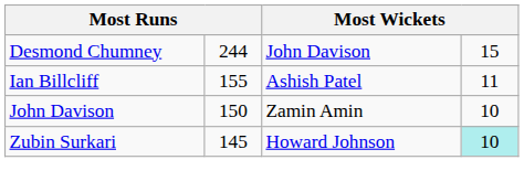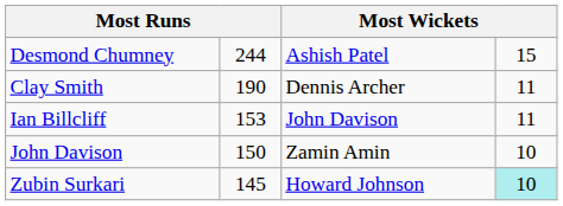 <table class="wikitable">
 <tr>
 <th colspan="2" style="text-align:center;">Most Runs</th>
 <th colspan="2" style="text-align:center;">Most Wickets</th>
 </tr>
 <tr>
 <td width=160> <a href='#'>Desmond Chumney</a></td>
 <td style="width:40px; text-align:center;">244</td>
-<td> <a href='#'>John Davison</a></td>
+<td width=160> <a href='#'>Ashish Patel</a></td>
 <td style="width:40px; text-align:center;">15</td>
 </tr>
 <tr>
+<td> <a href='#'>Clay Smith</a></td>
+<td align=center>190</td>
+<td> Dennis Archer</td>
+<td align=center>11</td>
+</tr>
+<tr>
 <td> <a href='#'>Ian Billcliff</a></td>
-<td align=center>155</td>
-<td width=160> <a href='#'>Ashish Patel</a></td>
+<td align=center>153</td>
+<td> <a href='#'>John Davison</a></td>
 <td align=center>11</td>
 </tr>
 <tr>
 <td> <a href='#'>John Davison</a></td>
 <td align=center>150</td>
 <td> Zamin Amin</td>
 <td align=center>10</td>
 </tr>
 <tr>
 <td> <a href='#'>Zubin Surkari</a></td>
 <td align=center>145</td>
 <td> <a href='#'>Howard Johnson</a></td>
 <td align=center style="background: paleturquoise;">10</td>
 </tr>
 </table>
